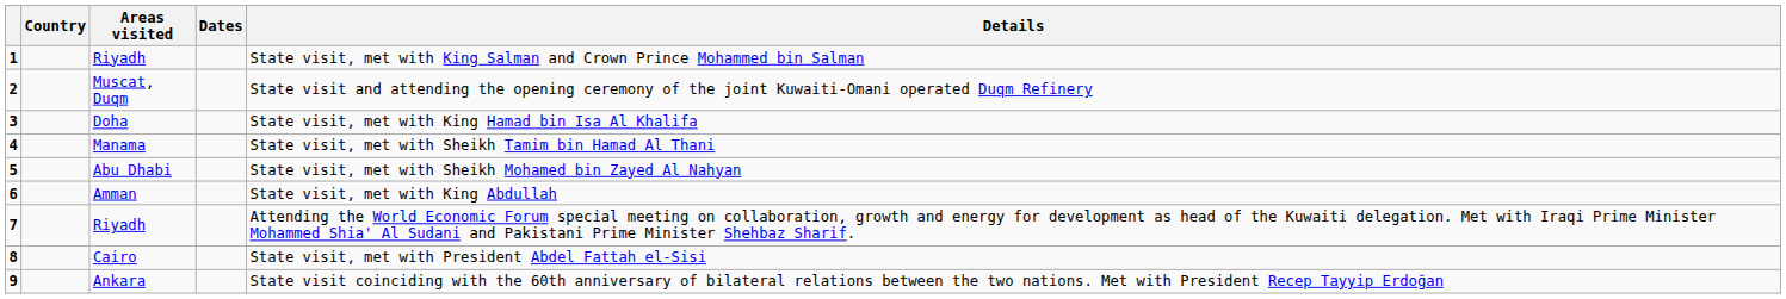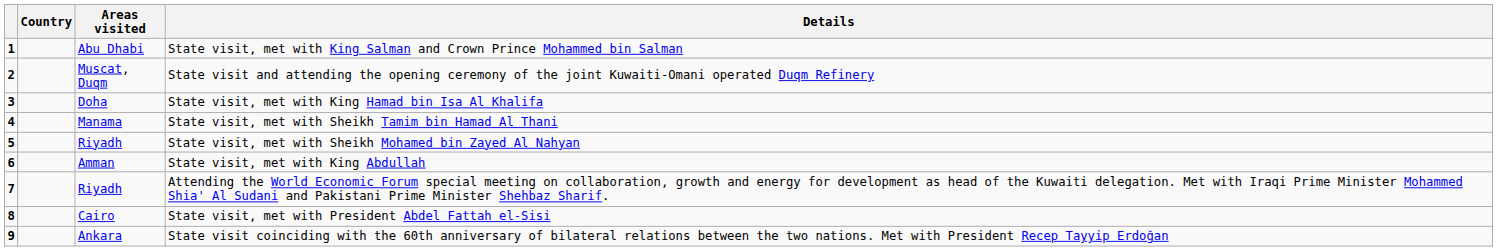 <table class="wikitable sortable" style="margin: 1em auto 1em auto">
 <tr>
 <th></th>
 <th>Country</th>
 <th>Areas visited</th>
-<th>Dates</th>
 <th class="unsortable">Details</th>
 </tr>
 <tr>
 <td><strong>1</strong></td>
 <td></td>
-<td><a href='#'>Riyadh</a></td>
-<td></td>
+<td><a href='#'>Abu Dhabi</a></td>
 <td>State visit, met with <a href='#'>King Salman</a> and Crown Prince <a href='#'>Mohammed bin Salman</a></td>
 </tr>
 <tr>
 <td><strong>2</strong></td>
 <td></td>
 <td><a href='#'>Muscat</a>, <a href='#'>Duqm</a></td>
-<td></td>
 <td>State visit and attending the opening ceremony of the joint Kuwaiti-Omani operated <a href='#'>Duqm Refinery</a></td>
 </tr>
 <tr>
 <td><strong>3</strong></td>
 <td></td>
 <td><a href='#'>Doha</a></td>
-<td></td>
 <td>State visit, met with King <a href='#'>Hamad bin Isa Al Khalifa</a></td>
 </tr>
 <tr>
 <td><strong>4</strong></td>
 <td></td>
 <td><a href='#'>Manama</a></td>
-<td></td>
 <td>State visit, met with Sheikh <a href='#'>Tamim bin Hamad Al Thani</a></td>
 </tr>
 <tr>
 <td><strong>5</strong></td>
 <td></td>
-<td><a href='#'>Abu Dhabi</a></td>
-<td></td>
+<td><a href='#'>Riyadh</a></td>
 <td>State visit, met with Sheikh <a href='#'>Mohamed bin Zayed Al Nahyan</a></td>
 </tr>
 <tr>
 <td><strong>6</strong></td>
 <td></td>
 <td><a href='#'>Amman</a></td>
-<td></td>
 <td>State visit, met with King <a href='#'>Abdullah</a></td>
 </tr>
 <tr>
 <td><strong>7</strong></td>
 <td></td>
 <td><a href='#'>Riyadh</a></td>
-<td></td>
 <td>Attending the <a href='#'>World Economic Forum</a> special meeting on collaboration, growth and energy for development as head of the Kuwaiti delegation. Met with Iraqi Prime Minister <a href='#'>Mohammed Shia' Al Sudani</a> and Pakistani Prime Minister <a href='#'>Shehbaz Sharif</a>.</td>
 </tr>
 <tr>
 <td><strong>8</strong></td>
 <td></td>
 <td><a href='#'>Cairo</a></td>
-<td></td>
 <td>State visit, met with President <a href='#'>Abdel Fattah el-Sisi</a></td>
 </tr>
 <tr>
 <td><strong>9</strong></td>
 <td></td>
 <td><a href='#'>Ankara</a></td>
-<td></td>
 <td>State visit coinciding with the 60th anniversary of bilateral relations between the two nations. Met with President <a href='#'>Recep Tayyip Erdoğan</a></td>
 </tr>
 </table>
